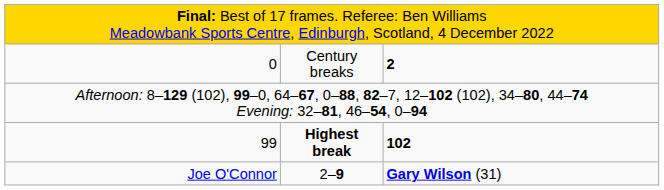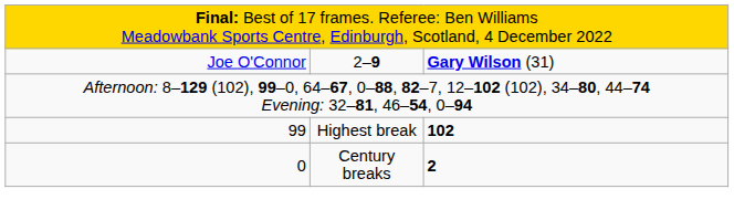 <table class="wikitable" style="font-size: 95%; margin: 1em auto 1em auto;">
 <tr>
 <td colspan="3" align="center" bgcolor="#ffd700"><strong>Final:</strong> Best of 17 frames. Referee: Ben Williams <br> <a href='#'>Meadowbank Sports Centre</a>, <a href='#'>Edinburgh</a>, Scotland, 4 December 2022</td>
+</tr>
+<tr>
+<td width="280" align="right"><a href='#'>Joe O'Connor</a><br></td>
+<td width="100" align="center">2–<strong>9</strong></td>
+<td width="280"><strong><a href='#'>Gary Wilson</a></strong> (31)<br></td>
+</tr>
+<tr>
+<td colspan="3" align="center" style="font-size: 100%"><em>Afternoon:</em> 8–<strong>129</strong> (102), <strong>99</strong>–0, 64–<strong>67</strong>, 0–<strong>88</strong>, <strong>82</strong>–7, 12–<strong>102</strong> (102), 34–<strong>80</strong>, 44–<strong>74</strong> <br><em>Evening:</em> 32–<strong>81</strong>, 46–<strong>54</strong>, 0–<strong>94</strong></td>
+</tr>
+<tr>
+<td align="right">99</td>
+<td align="center">Highest break</td>
+<td><strong>102</strong></td>
 </tr>
 <tr>
 <td align="right">0</td>
 <td align="center">Century breaks</td>
 <td><strong>2</strong></td>
 </tr>
-<tr>
-<td colspan="3" align="center" style="font-size: 100%"><em>Afternoon:</em> 8–<strong>129</strong> (102), <strong>99</strong>–0, 64–<strong>67</strong>, 0–<strong>88</strong>, <strong>82</strong>–7, 12–<strong>102</strong> (102), 34–<strong>80</strong>, 44–<strong>74</strong> <br><em>Evening:</em> 32–<strong>81</strong>, 46–<strong>54</strong>, 0–<strong>94</strong></td>
-</tr>
-<tr>
-<td align="right">99</td>
-<td align="center"><strong>Highest break</strong></td>
-<td><strong>102</strong></td>
-</tr>
-<tr>
-<td width="280" align="right"><a href='#'>Joe O'Connor</a><br></td>
-<td width="100" align="center">2–<strong>9</strong></td>
-<td width="280"><strong><a href='#'>Gary Wilson</a></strong> (31)<br></td>
-</tr>
 </table>
